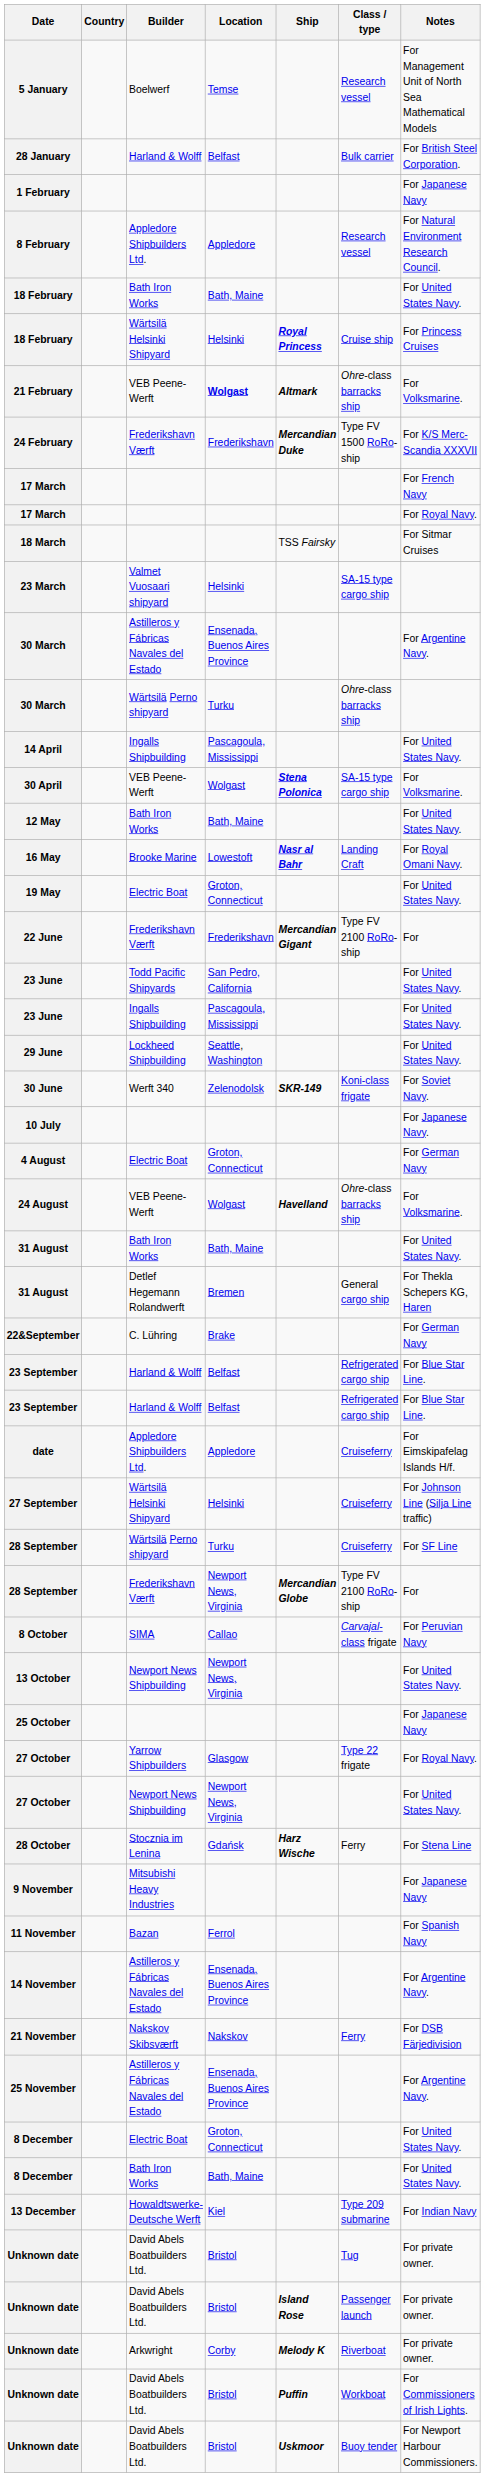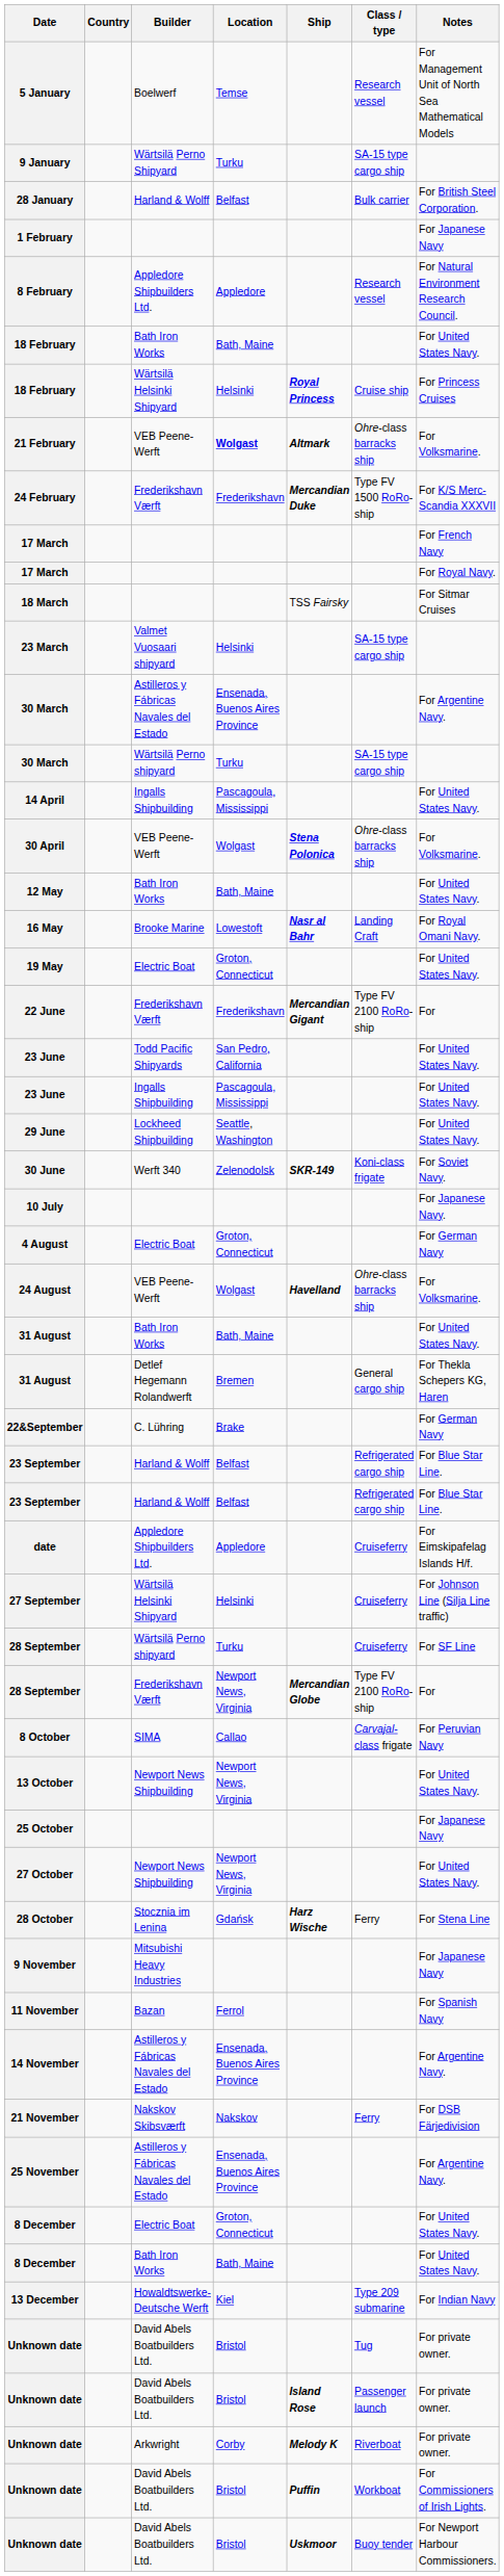 <table class="wikitable sortable" style="font-size:1.00em; line-height:1.5em;">
 <tr>
 <th width="100">Date</th>
 <th width="130">Country</th>
 <th>Builder</th>
 <th>Location</th>
 <th>Ship</th>
 <th>Class / type</th>
 <th>Notes</th>
 </tr>
 <tr>
 <th>5 January</th>
 <td></td>
 <td>Boelwerf</td>
 <td><a href='#'>Temse</a></td>
 <td><strong></strong></td>
 <td><a href='#'>Research vessel</a></td>
 <td>For Management Unit of North Sea Mathematical Models</td>
+</tr>
+<tr>
+<th>9 January</th>
+<td></td>
+<td><a href='#'>Wärtsilä</a> <a href='#'>Perno Shipyard</a></td>
+<td><a href='#'>Turku</a></td>
+<td><strong></strong></td>
+<td><a href='#'>SA-15 type cargo ship</a></td>
+<td></td>
 </tr>
 <tr ---->
 <th>28 January</th>
 <td></td>
 <td><a href='#'>Harland & Wolff</a></td>
 <td><a href='#'>Belfast</a></td>
 <td><strong></strong></td>
 <td><a href='#'>Bulk carrier</a></td>
 <td>For <a href='#'>British Steel Corporation</a>.</td>
 </tr>
 <tr>
 <th>1 February</th>
 <td></td>
 <td></td>
 <td></td>
 <td><strong></strong></td>
 <td></td>
 <td>For <a href='#'>Japanese Navy</a></td>
 </tr>
 <tr ---->
 <th>8 February</th>
 <td></td>
 <td><a href='#'>Appledore Shipbuilders Ltd</a>.</td>
 <td><a href='#'>Appledore</a></td>
 <td><strong></strong></td>
 <td><a href='#'>Research vessel</a></td>
 <td>For <a href='#'>Natural Environment Research Council</a>.</td>
 </tr>
 <tr>
 <th>18 February</th>
 <td></td>
 <td><a href='#'>Bath Iron Works</a></td>
 <td><a href='#'>Bath, Maine</a></td>
 <td><strong></strong></td>
 <td></td>
 <td>For <a href='#'>United States Navy</a>.</td>
 </tr>
 <tr>
 <th>18 February</th>
 <td></td>
 <td><a href='#'>Wärtsilä</a> <a href='#'>Helsinki Shipyard</a></td>
 <td><a href='#'>Helsinki</a></td>
 <td><strong><a href='#'><em>Royal Princess</em></a></strong></td>
 <td><a href='#'>Cruise ship</a></td>
 <td>For <a href='#'>Princess Cruises</a></td>
 </tr>
 <tr>
 <th>21 February</th>
 <td></td>
 <td>VEB Peene-Werft</td>
 <td><strong><a href='#'>Wolgast</a></strong></td>
 <td><strong><em>Altmark</em></strong></td>
 <td><em>Ohre</em>-class <a href='#'>barracks ship</a></td>
 <td>For <a href='#'>Volksmarine</a>.</td>
 </tr>
 <tr>
 <th>24 February</th>
 <td></td>
 <td><a href='#'>Frederikshavn Værft</a></td>
 <td><a href='#'>Frederikshavn</a></td>
 <td><strong><em>Mercandian Duke</em></strong></td>
 <td>Type FV 1500 <a href='#'>RoRo</a>-ship</td>
 <td>For <a href='#'>K/S Merc-Scandia XXXVII</a></td>
 </tr>
 <tr>
 <th>17 March</th>
 <td></td>
 <td></td>
 <td></td>
 <td><strong></strong></td>
 <td></td>
 <td>For <a href='#'>French Navy</a></td>
 </tr>
 <tr>
 <th>17 March</th>
 <td></td>
 <td></td>
 <td></td>
 <td><strong></strong></td>
 <td></td>
 <td>For <a href='#'>Royal Navy</a>.</td>
 </tr>
 <tr>
 <th>18 March</th>
 <td></td>
 <td></td>
 <td></td>
 <td>TSS <em>Fairsky</em></td>
 <td></td>
 <td>For Sitmar Cruises</td>
 </tr>
 <tr>
 <th>23 March</th>
 <td></td>
 <td><a href='#'>Valmet</a> <a href='#'>Vuosaari shipyard</a></td>
 <td><a href='#'>Helsinki</a></td>
 <td><strong></strong></td>
 <td><a href='#'>SA-15 type cargo ship</a></td>
 <td></td>
 </tr>
 <tr>
 <th>30 March</th>
 <td></td>
 <td><a href='#'>Astilleros y Fábricas Navales del Estado</a></td>
 <td><a href='#'>Ensenada, Buenos Aires Province</a></td>
 <td><strong></strong></td>
 <td></td>
 <td>For <a href='#'>Argentine Navy</a>.</td>
 </tr>
 <tr>
 <th>30 March</th>
 <td></td>
 <td><a href='#'>Wärtsilä</a> <a href='#'>Perno shipyard</a></td>
 <td><a href='#'>Turku</a></td>
 <td><strong></strong></td>
-<td><em>Ohre</em>-class <a href='#'>barracks ship</a></td>
+<td><a href='#'>SA-15 type cargo ship</a></td>
 <td></td>
 </tr>
 <tr>
 <th>14 April</th>
 <td></td>
 <td><a href='#'>Ingalls Shipbuilding</a></td>
 <td><a href='#'>Pascagoula, Mississippi</a></td>
 <td><strong></strong></td>
 <td></td>
 <td>For <a href='#'>United States Navy</a>.</td>
 </tr>
 <tr>
 <th>30 April</th>
 <td></td>
 <td>VEB Peene-Werft</td>
 <td><a href='#'>Wolgast</a></td>
 <td><strong><a href='#'><em>Stena Polonica</em></a></strong></td>
-<td><a href='#'>SA-15 type cargo ship</a></td>
+<td><em>Ohre</em>-class <a href='#'>barracks ship</a></td>
 <td>For <a href='#'>Volksmarine</a>.</td>
 </tr>
 <tr>
 <th>12 May</th>
 <td></td>
 <td><a href='#'>Bath Iron Works</a></td>
 <td><a href='#'>Bath, Maine</a></td>
 <td><strong></strong></td>
 <td></td>
 <td>For <a href='#'>United States Navy</a>.</td>
 </tr>
 <tr>
 <th>16 May</th>
 <td></td>
 <td><a href='#'>Brooke Marine</a></td>
 <td><a href='#'>Lowestoft</a></td>
 <td><strong><a href='#'><em>Nasr al Bahr</em></a></strong></td>
 <td><a href='#'>Landing Craft</a></td>
 <td>For <a href='#'>Royal Omani Navy</a>.</td>
 </tr>
 <tr>
 <th>19 May</th>
 <td></td>
 <td><a href='#'>Electric Boat</a></td>
 <td><a href='#'>Groton, Connecticut</a></td>
 <td><strong></strong></td>
 <td></td>
 <td>For <a href='#'>United States Navy</a>.</td>
 </tr>
 <tr>
 <th>22 June</th>
 <td></td>
 <td><a href='#'>Frederikshavn Værft</a></td>
 <td><a href='#'>Frederikshavn</a></td>
 <td><strong><em>Mercandian Gigant</em></strong></td>
 <td>Type FV 2100 <a href='#'>RoRo</a>-ship</td>
 <td>For </td>
 </tr>
 <tr>
 <th>23 June</th>
 <td></td>
 <td><a href='#'>Todd Pacific Shipyards</a></td>
 <td><a href='#'>San Pedro, California</a></td>
 <td><strong></strong></td>
 <td></td>
 <td>For <a href='#'>United States Navy</a>.</td>
 </tr>
 <tr>
 <th>23 June</th>
 <td></td>
 <td><a href='#'>Ingalls Shipbuilding</a></td>
 <td><a href='#'>Pascagoula, Mississippi</a></td>
 <td><strong></strong></td>
 <td></td>
 <td>For <a href='#'>United States Navy</a>.</td>
 </tr>
 <tr>
 <th>29 June</th>
 <td></td>
 <td><a href='#'>Lockheed Shipbuilding</a></td>
 <td><a href='#'>Seattle</a>, <a href='#'>Washington</a></td>
 <td><strong></strong></td>
 <td></td>
 <td>For <a href='#'>United States Navy</a>.</td>
 </tr>
 <tr>
 <th>30 June</th>
 <td></td>
 <td>Werft 340</td>
 <td><a href='#'>Zelenodolsk</a></td>
 <td><strong><em>SKR-149</em></strong></td>
 <td><a href='#'>Koni-class frigate</a></td>
 <td>For <a href='#'>Soviet Navy</a>.</td>
 </tr>
 <tr>
 <th>10 July</th>
 <td></td>
 <td></td>
 <td></td>
 <td><strong></strong></td>
 <td></td>
 <td>For <a href='#'>Japanese Navy</a>.</td>
 </tr>
 <tr>
 <th>4 August</th>
 <td></td>
 <td><a href='#'>Electric Boat</a></td>
 <td><a href='#'>Groton, Connecticut</a></td>
 <td><strong></strong></td>
 <td></td>
 <td>For <a href='#'>German Navy</a></td>
 </tr>
 <tr>
 <th>24 August</th>
 <td></td>
 <td>VEB Peene-Werft</td>
 <td><a href='#'>Wolgast</a></td>
 <td><strong><em>Havelland</em></strong></td>
 <td><em>Ohre</em>-class <a href='#'>barracks ship</a></td>
 <td>For <a href='#'>Volksmarine</a>.</td>
 </tr>
 <tr>
 <th>31 August</th>
 <td></td>
 <td><a href='#'>Bath Iron Works</a></td>
 <td><a href='#'>Bath, Maine</a></td>
 <td><strong></strong></td>
 <td></td>
 <td>For <a href='#'>United States Navy</a>.</td>
 </tr>
 <tr>
 <th>31 August</th>
 <td></td>
 <td>Detlef Hegemann Rolandwerft</td>
 <td><a href='#'>Bremen</a></td>
 <td><strong></strong></td>
 <td>General <a href='#'>cargo ship</a></td>
 <td>For Thekla Schepers KG, <a href='#'>Haren</a></td>
 </tr>
 <tr>
 <th>22&September</th>
 <td></td>
 <td>C. Lühring</td>
 <td><a href='#'>Brake</a></td>
 <td><strong></strong></td>
 <td></td>
 <td>For <a href='#'>German Navy</a></td>
 </tr>
 <tr ---->
 <th>23 September</th>
 <td></td>
 <td><a href='#'>Harland & Wolff</a></td>
 <td><a href='#'>Belfast</a></td>
 <td><strong></strong></td>
 <td><a href='#'>Refrigerated cargo ship</a></td>
 <td>For <a href='#'>Blue Star Line</a>.</td>
 </tr>
 <tr ---->
 <th>23 September</th>
 <td></td>
 <td><a href='#'>Harland & Wolff</a></td>
 <td><a href='#'>Belfast</a></td>
 <td><strong></strong></td>
 <td><a href='#'>Refrigerated cargo ship</a></td>
 <td>For <a href='#'>Blue Star Line</a>.</td>
 </tr>
 <tr ---->
 <th>date</th>
 <td></td>
 <td><a href='#'>Appledore Shipbuilders Ltd</a>.</td>
 <td><a href='#'>Appledore</a></td>
 <td><strong></strong></td>
 <td><a href='#'>Cruiseferry</a></td>
 <td>For Eimskipafelag Islands H/f.</td>
 </tr>
 <tr>
 <th>27 September</th>
 <td></td>
 <td><a href='#'>Wärtsilä</a> <a href='#'>Helsinki Shipyard</a></td>
 <td><a href='#'>Helsinki</a></td>
 <td><strong></strong></td>
 <td><a href='#'>Cruiseferry</a></td>
 <td>For <a href='#'>Johnson Line</a> (<a href='#'>Silja Line</a> traffic)</td>
 </tr>
 <tr>
 <th>28 September</th>
 <td></td>
 <td><a href='#'>Wärtsilä</a> <a href='#'>Perno shipyard</a></td>
 <td><a href='#'>Turku</a></td>
 <td><strong></strong></td>
 <td><a href='#'>Cruiseferry</a></td>
 <td>For <a href='#'>SF Line</a></td>
 </tr>
 <tr>
 <th>28 September</th>
 <td></td>
 <td><a href='#'>Frederikshavn Værft</a></td>
 <td><a href='#'>Newport News, Virginia</a></td>
 <td><strong><em>Mercandian Globe</em></strong></td>
 <td>Type FV 2100 <a href='#'>RoRo</a>-ship</td>
 <td>For </td>
 </tr>
 <tr>
 <th>8 October</th>
 <td></td>
 <td><a href='#'>SIMA</a></td>
 <td><a href='#'>Callao</a></td>
 <td><strong></strong></td>
 <td><a href='#'><em>Carvajal</em>-class</a> frigate</td>
 <td>For <a href='#'>Peruvian Navy</a></td>
 </tr>
 <tr>
 <th>13 October</th>
 <td></td>
 <td><a href='#'>Newport News Shipbuilding</a></td>
 <td><a href='#'>Newport News, Virginia</a></td>
 <td><strong></strong></td>
 <td></td>
 <td>For <a href='#'>United States Navy</a>.</td>
 </tr>
 <tr>
 <th>25 October</th>
 <td></td>
 <td></td>
 <td></td>
 <td><strong></strong></td>
 <td></td>
 <td>For <a href='#'>Japanese Navy</a></td>
 </tr>
 <tr>
 <th>27 October</th>
 <td></td>
-<td><a href='#'>Yarrow Shipbuilders</a></td>
-<td><a href='#'>Glasgow</a></td>
-<td><strong></strong></td>
-<td><a href='#'>Type 22</a> frigate</td>
-<td>For <a href='#'>Royal Navy</a>.</td>
-</tr>
-<tr>
-<th>27 October</th>
-<td></td>
 <td><a href='#'>Newport News Shipbuilding</a></td>
 <td><a href='#'>Newport News, Virginia</a></td>
 <td><strong></strong></td>
 <td></td>
 <td>For <a href='#'>United States Navy</a>.</td>
 </tr>
 <tr>
 <th>28 October</th>
 <td></td>
 <td><a href='#'>Stocznia im Lenina</a></td>
 <td><a href='#'>Gdańsk</a></td>
 <td><strong><em>Harz Wische</em></strong></td>
 <td>Ferry</td>
 <td>For <a href='#'>Stena Line</a></td>
 </tr>
 <tr>
 <th>9 November</th>
 <td></td>
 <td><a href='#'>Mitsubishi Heavy Industries</a></td>
 <td></td>
 <td><strong></strong></td>
 <td></td>
 <td>For <a href='#'>Japanese Navy</a></td>
 </tr>
 <tr>
 <th>11 November</th>
 <td></td>
 <td><a href='#'>Bazan</a></td>
 <td><a href='#'>Ferrol</a></td>
 <td><strong></strong></td>
 <td></td>
 <td>For <a href='#'>Spanish Navy</a></td>
 </tr>
 <tr>
 <th>14 November</th>
 <td></td>
 <td><a href='#'>Astilleros y Fábricas Navales del Estado</a></td>
 <td><a href='#'>Ensenada, Buenos Aires Province</a></td>
 <td><strong></strong></td>
 <td></td>
 <td>For <a href='#'>Argentine Navy</a>.</td>
 </tr>
 <tr>
 <th>21 November</th>
 <td></td>
 <td><a href='#'>Nakskov Skibsværft</a></td>
 <td><a href='#'>Nakskov</a></td>
 <td><strong></strong></td>
 <td><a href='#'>Ferry</a></td>
 <td>For <a href='#'>DSB Färjedivision</a></td>
 </tr>
 <tr>
 <th>25 November</th>
 <td></td>
 <td><a href='#'>Astilleros y Fábricas Navales del Estado</a></td>
 <td><a href='#'>Ensenada, Buenos Aires Province</a></td>
 <td><strong></strong></td>
 <td></td>
 <td>For <a href='#'>Argentine Navy</a>.</td>
 </tr>
 <tr>
 <th>8 December</th>
 <td></td>
 <td><a href='#'>Electric Boat</a></td>
 <td><a href='#'>Groton, Connecticut</a></td>
 <td><strong></strong></td>
 <td></td>
 <td>For <a href='#'>United States Navy</a>.</td>
 </tr>
 <tr>
 <th>8 December</th>
 <td></td>
 <td><a href='#'>Bath Iron Works</a></td>
 <td><a href='#'>Bath, Maine</a></td>
 <td><strong></strong></td>
 <td></td>
 <td>For <a href='#'>United States Navy</a>.</td>
 </tr>
 <tr>
 <th>13 December</th>
 <td></td>
 <td><a href='#'>Howaldtswerke-Deutsche Werft</a></td>
 <td><a href='#'>Kiel</a></td>
 <td><strong></strong></td>
 <td><a href='#'>Type 209 submarine</a></td>
 <td>For <a href='#'>Indian Navy</a></td>
 </tr>
 <tr ---->
 <th>Unknown date</th>
 <td></td>
 <td>David Abels Boatbuilders Ltd.</td>
 <td><a href='#'>Bristol</a></td>
 <td><strong></strong></td>
 <td><a href='#'>Tug</a></td>
 <td>For private owner.</td>
 </tr>
 <tr ---->
 <th>Unknown date</th>
 <td></td>
 <td>David Abels Boatbuilders Ltd.</td>
 <td><a href='#'>Bristol</a></td>
 <td><strong><em>Island Rose</em></strong></td>
 <td><a href='#'>Passenger launch</a></td>
 <td>For private owner.</td>
 </tr>
 <tr ---->
 <th>Unknown date</th>
 <td></td>
 <td>Arkwright</td>
 <td><a href='#'>Corby</a></td>
 <td><strong><em>Melody K</em></strong></td>
 <td><a href='#'>Riverboat</a></td>
 <td>For private owner.</td>
 </tr>
 <tr ---->
 <th>Unknown date</th>
 <td></td>
 <td>David Abels Boatbuilders Ltd.</td>
 <td><a href='#'>Bristol</a></td>
 <td><strong><em>Puffin</em></strong></td>
 <td><a href='#'>Workboat</a></td>
 <td>For <a href='#'>Commissioners of Irish Lights</a>.</td>
 </tr>
 <tr ---->
 <th>Unknown date</th>
 <td></td>
 <td>David Abels Boatbuilders Ltd.</td>
 <td><a href='#'>Bristol</a></td>
 <td><strong><em>Uskmoor</em></strong></td>
 <td><a href='#'>Buoy tender</a></td>
 <td>For Newport Harbour Commissioners.</td>
 </tr>
 </table>
